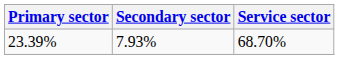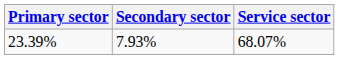 <table class="wikitable">
 <tr>
 <th><a href='#'>Primary sector</a></th>
 <th><a href='#'>Secondary sector</a></th>
 <th><a href='#'>Service sector</a></th>
 </tr>
 <tr>
 <td>23.39%</td>
 <td>7.93%</td>
-<td>68.70%</td>
+<td>68.07%</td>
 </tr>
 <tr>
 </tr>
 </table>
